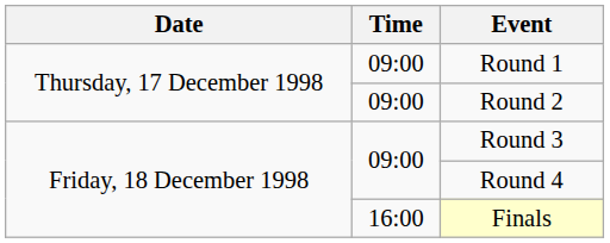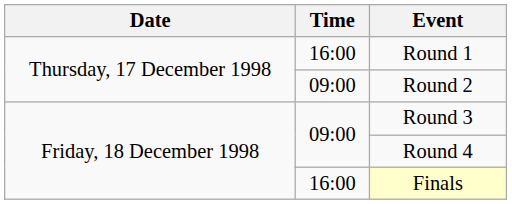 <table class = "wikitable" style="text-align:center;">
 <tr>
 <th width=220>Date</th>
 <th width=50>Time</th>
 <th width=100>Event</th>
 </tr>
 <tr>
 <td rowspan=2>Thursday, 17 December 1998</td>
-<td>09:00</td>
+<td>16:00</td>
 <td>Round 1</td>
 </tr>
 <tr>
 <td>09:00</td>
 <td>Round 2</td>
 </tr>
 <tr>
 <td rowspan=3>Friday, 18 December 1998</td>
 <td rowspan=2>09:00</td>
 <td>Round 3</td>
 </tr>
 <tr>
 <td>Round 4</td>
 </tr>
 <tr>
 <td>16:00</td>
 <td bgcolor=ffffcc>Finals</td>
 </tr>
 </table>
